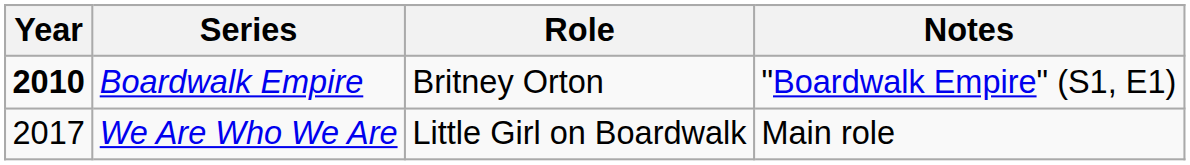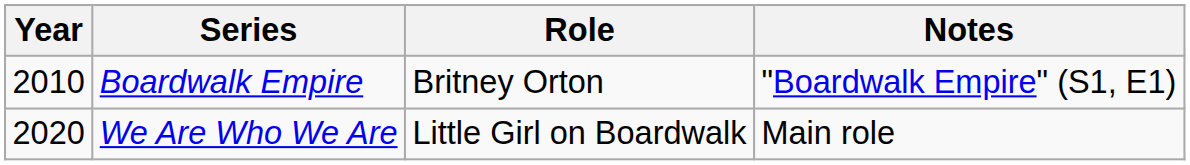 <table class="wikitable">
 <tr>
 <th>Year</th>
 <th>Series</th>
 <th>Role</th>
 <th>Notes</th>
 </tr>
 <tr>
-<td><strong>2010</strong></td>
+<td>2010</td>
 <td><em><a href='#'>Boardwalk Empire</a></em></td>
 <td>Britney Orton</td>
 <td>"<a href='#'>Boardwalk Empire</a>" (S1, E1)</td>
 </tr>
 <tr>
-<td>2017</td>
+<td>2020</td>
 <td><em><a href='#'>We Are Who We Are</a></em></td>
 <td>Little Girl on Boardwalk</td>
 <td>Main role</td>
 </tr>
 </table>
